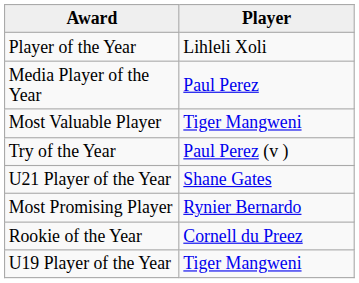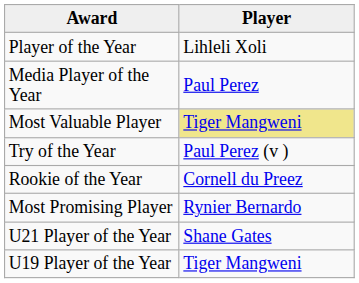 <table class="wikitable" style="text-align: left;">
 <tr>
 <th style="background:#efefef; width:150px;">Award</th>
 <th style="background:#efefef; width:150px;">Player</th>
 </tr>
 <tr>
 <td>Player of the Year</td>
 <td>Lihleli Xoli</td>
 </tr>
 <tr>
 <td>Media Player of the Year</td>
 <td><a href='#'>Paul Perez</a></td>
 </tr>
 <tr>
 <td>Most Valuable Player</td>
-<td><a href='#'>Tiger Mangweni</a></td>
+<td style="background: khaki;"><a href='#'>Tiger Mangweni</a></td>
 </tr>
 <tr>
 <td>Try of the Year</td>
 <td><a href='#'>Paul Perez</a> (v )</td>
 </tr>
 <tr>
-<td>U21 Player of the Year</td>
-<td><a href='#'>Shane Gates</a></td>
+<td>Rookie of the Year</td>
+<td><a href='#'>Cornell du Preez</a></td>
 </tr>
 <tr>
 <td>Most Promising Player</td>
 <td><a href='#'>Rynier Bernardo</a></td>
 </tr>
 <tr>
-<td>Rookie of the Year</td>
-<td><a href='#'>Cornell du Preez</a></td>
+<td>U21 Player of the Year</td>
+<td><a href='#'>Shane Gates</a></td>
 </tr>
 <tr>
 <td>U19 Player of the Year</td>
 <td><a href='#'>Tiger Mangweni</a></td>
 </tr>
 </table>
